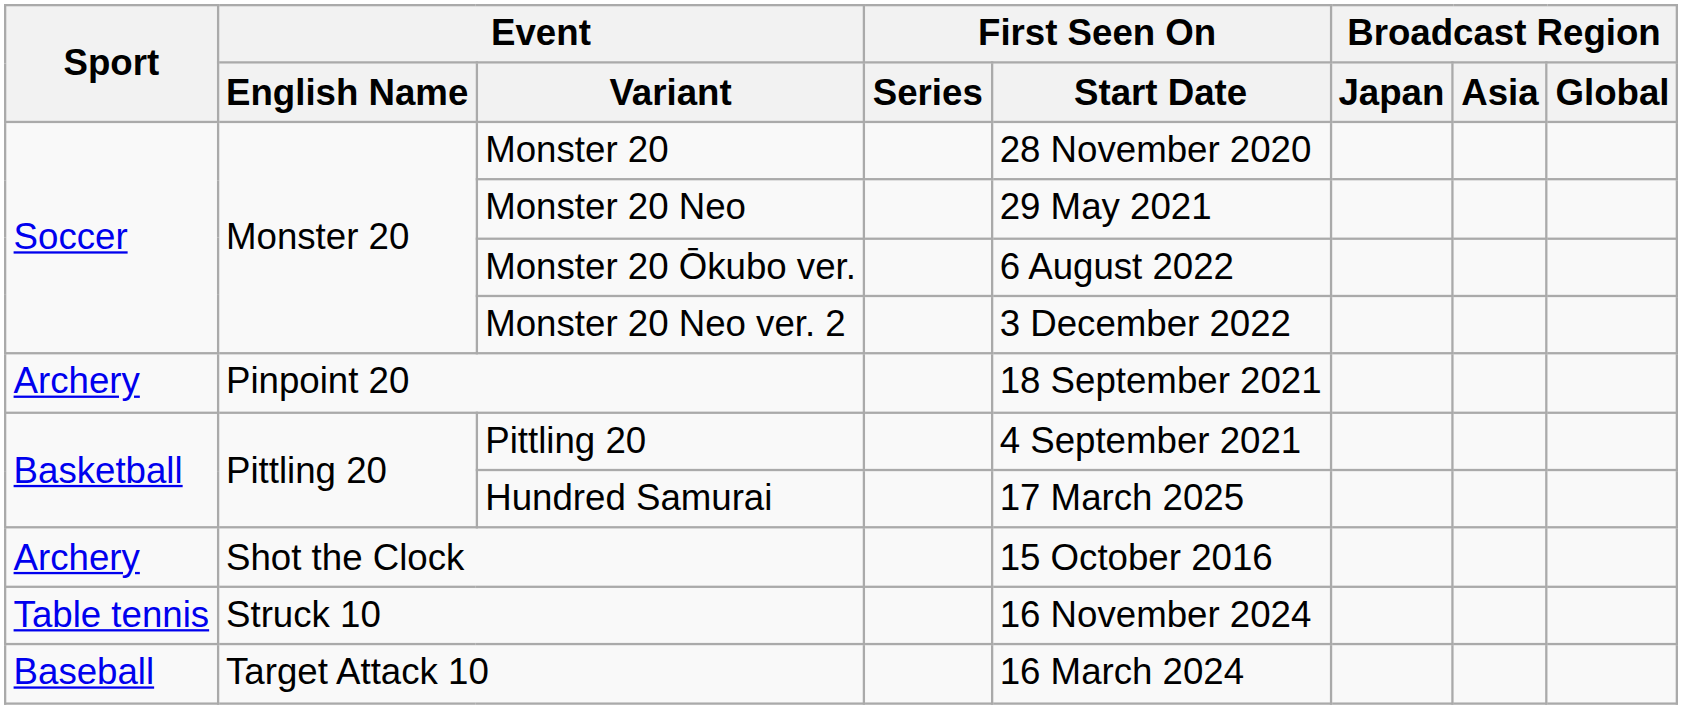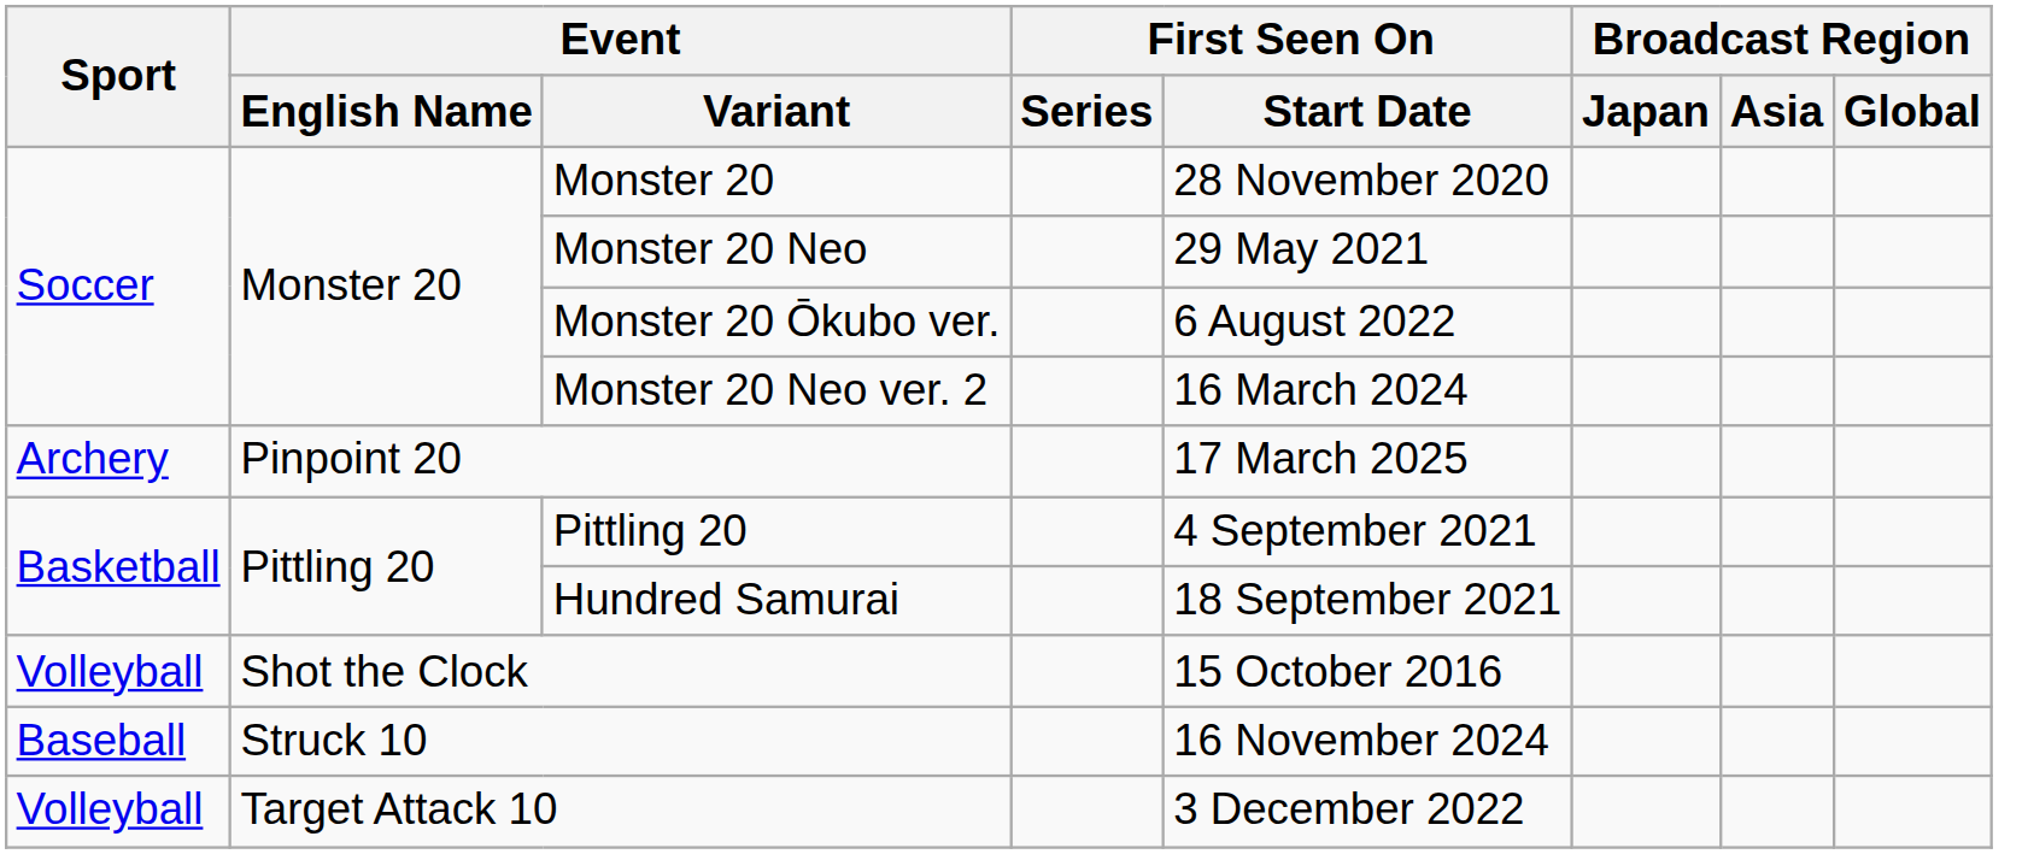 <table class="wikitable defaultcenter">
 <tr>
 <th rowspan="2">Sport</th>
 <th colspan="2">Event</th>
 <th colspan="2">First Seen On</th>
 <th colspan="3">Broadcast Region</th>
 </tr>
 <tr>
 <th>English Name</th>
 <th>Variant</th>
 <th>Series</th>
 <th>Start Date</th>
 <th>Japan</th>
 <th>Asia</th>
 <th>Global</th>
 </tr>
 <tr>
 <td rowspan="4"><a href='#'>Soccer</a></td>
 <td rowspan="4">Monster 20</td>
 <td>Monster 20</td>
 <td></td>
 <td>28 November 2020</td>
 <td></td>
 <td></td>
 <td></td>
 </tr>
 <tr>
 <td>Monster 20 Neo</td>
 <td></td>
 <td>29 May 2021</td>
 <td></td>
 <td></td>
 <td></td>
 </tr>
 <tr>
 <td>Monster 20 Ōkubo ver.</td>
 <td></td>
 <td>6 August 2022</td>
 <td></td>
 <td></td>
 <td></td>
 </tr>
 <tr>
 <td>Monster 20 Neo ver. 2</td>
 <td></td>
-<td>3 December 2022</td>
+<td>16 March 2024</td>
 <td></td>
 <td></td>
 <td></td>
 </tr>
 <tr>
 <td><a href='#'>Archery</a></td>
 <td colspan="2">Pinpoint 20</td>
 <td></td>
-<td>18 September 2021</td>
+<td>17 March 2025</td>
 <td></td>
 <td></td>
 <td></td>
 </tr>
 <tr>
 <td rowspan="2"><a href='#'>Basketball</a></td>
 <td rowspan="2">Pittling 20</td>
 <td>Pittling 20</td>
 <td></td>
 <td>4 September 2021</td>
 <td></td>
 <td></td>
 <td></td>
 </tr>
 <tr>
 <td>Hundred Samurai</td>
 <td></td>
-<td>17 March 2025</td>
+<td>18 September 2021</td>
 <td></td>
 <td></td>
 <td></td>
 </tr>
 <tr>
-<td><a href='#'>Archery</a></td>
+<td><a href='#'>Volleyball</a></td>
 <td colspan="2">Shot the Clock</td>
 <td></td>
 <td>15 October 2016</td>
 <td></td>
 <td></td>
 <td></td>
 </tr>
 <tr>
-<td><a href='#'>Table tennis</a></td>
+<td><a href='#'>Baseball</a></td>
 <td colspan="2">Struck 10</td>
 <td></td>
 <td>16 November 2024</td>
 <td></td>
 <td></td>
 <td></td>
 </tr>
 <tr>
-<td><a href='#'>Baseball</a></td>
+<td><a href='#'>Volleyball</a></td>
 <td colspan="2">Target Attack 10</td>
 <td></td>
-<td>16 March 2024</td>
+<td>3 December 2022</td>
 <td></td>
 <td></td>
 <td></td>
 </tr>
 </table>
